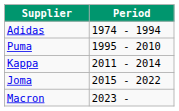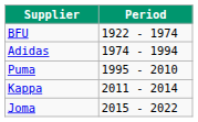 <table class="wikitable">
 <tr>
 <th style="width:100px; background:#00966E; color:white;">Supplier</th>
 <th style="width:100px; background:#00966E; color:white;">Period</th>
+</tr>
+<tr>
+<td> <a href='#'> BFU</a></td>
+<td>1922 - 1974</td>
 </tr>
 <tr>
 <td> <a href='#'>Adidas</a></td>
 <td>1974 - 1994</td>
 </tr>
 <tr>
 <td> <a href='#'>Puma</a></td>
 <td>1995 - 2010</td>
 </tr>
 <tr>
 <td> <a href='#'>Kappa</a></td>
 <td>2011 - 2014</td>
 </tr>
 <tr>
 <td> <a href='#'>Joma</a></td>
 <td>2015 - 2022</td>
 </tr>
-<tr>
-<td> <a href='#'>Macron</a></td>
-<td>2023 -</td>
-</tr>
 </table>
